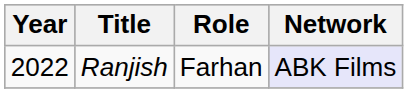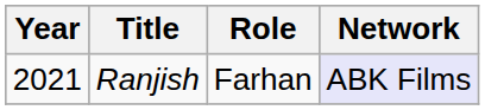 <table class="wikitable sortable plainrowheaders">
 <tr style="text-align:center;">
 <th scope="col">Year</th>
 <th scope="col">Title</th>
 <th scope="col">Role</th>
 <th scope="col">Network</th>
 </tr>
 <tr>
-<td>2022</td>
+<td>2021</td>
 <td><em>Ranjish</em> </td>
 <td>Farhan</td>
 <td style="background: lavender;">ABK Films</td>
 </tr>
 </table>
